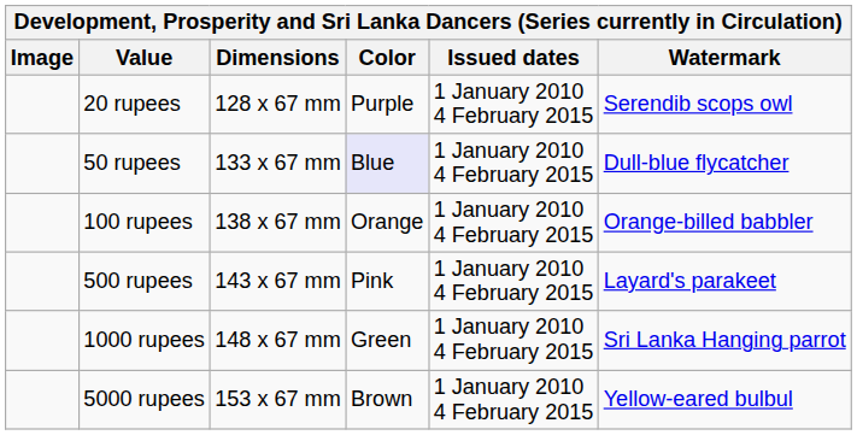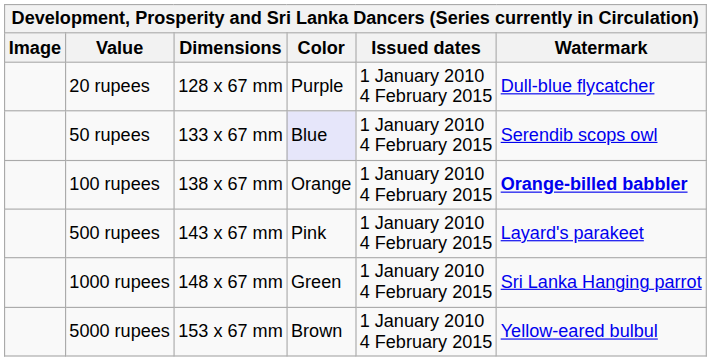 <table class="wikitable" style="font-size: 100%">
 <tr>
 <th Colspan="6">Development, Prosperity and Sri Lanka Dancers (Series currently in Circulation)</th>
 </tr>
 <tr>
 <th>Image</th>
 <th>Value</th>
 <th>Dimensions</th>
 <th>Color</th>
 <th>Issued dates</th>
 <th>Watermark</th>
 </tr>
 <tr>
 <td></td>
 <td>20 rupees</td>
 <td>128 x 67 mm</td>
 <td>Purple</td>
 <td>1 January 2010<br>4 February 2015</td>
-<td><a href='#'>Serendib scops owl</a></td>
+<td><a href='#'>Dull-blue flycatcher</a></td>
 </tr>
 <tr>
 <td></td>
 <td>50 rupees</td>
 <td>133 x 67 mm</td>
 <td style="background: lavender;">Blue</td>
 <td>1 January 2010<br>4 February 2015</td>
-<td><a href='#'>Dull-blue flycatcher</a></td>
+<td><a href='#'>Serendib scops owl</a></td>
 </tr>
 <tr>
 <td></td>
 <td>100 rupees</td>
 <td>138 x 67 mm</td>
 <td>Orange</td>
 <td>1 January 2010<br>4 February 2015</td>
-<td><a href='#'>Orange-billed babbler</a></td>
+<td><strong><a href='#'>Orange-billed babbler</a></strong></td>
 </tr>
 <tr>
 <td></td>
 <td>500 rupees</td>
 <td>143 x 67 mm</td>
 <td>Pink</td>
 <td>1 January 2010<br>4 February 2015</td>
 <td><a href='#'>Layard's parakeet</a></td>
 </tr>
 <tr>
 <td></td>
 <td>1000 rupees</td>
 <td>148 x 67 mm</td>
 <td>Green</td>
 <td>1 January 2010<br>4 February 2015</td>
 <td><a href='#'>Sri Lanka Hanging parrot</a></td>
 </tr>
 <tr>
 <td></td>
 <td>5000 rupees</td>
 <td>153 x 67 mm</td>
 <td>Brown</td>
 <td>1 January 2010<br>4 February 2015</td>
 <td><a href='#'>Yellow-eared bulbul</a></td>
 </tr>
 </table>
